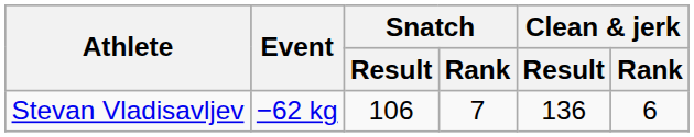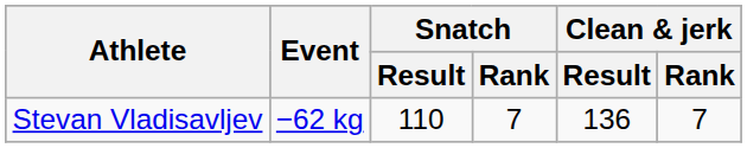 <table class="wikitable" style="font-size:90%">
 <tr>
 <th rowspan="2">Athlete</th>
 <th rowspan="2">Event</th>
 <th colspan="2">Snatch</th>
 <th colspan="2">Clean & jerk</th>
 </tr>
 <tr>
 <th>Result</th>
 <th>Rank</th>
 <th>Result</th>
 <th>Rank</th>
 </tr>
 <tr align=center>
 <td align=left><a href='#'>Stevan Vladisavljev</a></td>
 <td align=left><a href='#'>−62 kg</a></td>
-<td>106</td>
+<td>110</td>
 <td>7</td>
 <td>136</td>
-<td>6</td>
+<td>7</td>
 </tr>
 </table>
